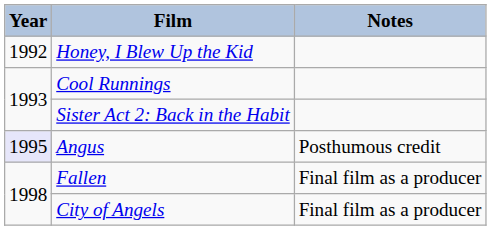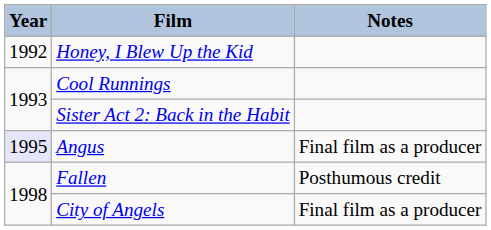 <table class="wikitable" style="font-size:95%;">
 <tr>
 <th style="background:#B0C4DE;">Year</th>
 <th style="background:#B0C4DE;">Film</th>
 <th style="background:#B0C4DE;">Notes</th>
 </tr>
 <tr>
 <td>1992</td>
 <td><em><a href='#'>Honey, I Blew Up the Kid</a></em></td>
 <td></td>
 </tr>
 <tr>
 <td rowspan=2>1993</td>
 <td><em><a href='#'>Cool Runnings</a></em></td>
 <td></td>
 </tr>
 <tr>
 <td><em><a href='#'>Sister Act 2: Back in the Habit</a></em></td>
 <td></td>
 </tr>
 <tr>
 <td style="background: lavender;">1995</td>
 <td><em><a href='#'>Angus</a></em></td>
-<td>Posthumous credit</td>
+<td>Final film as a producer</td>
 </tr>
 <tr>
 <td rowspan=2>1998</td>
 <td><em><a href='#'>Fallen</a></em></td>
-<td>Final film as a producer</td>
+<td>Posthumous credit</td>
 </tr>
 <tr>
 <td><em><a href='#'>City of Angels</a></em></td>
 <td>Final film as a producer</td>
 </tr>
 </table>
